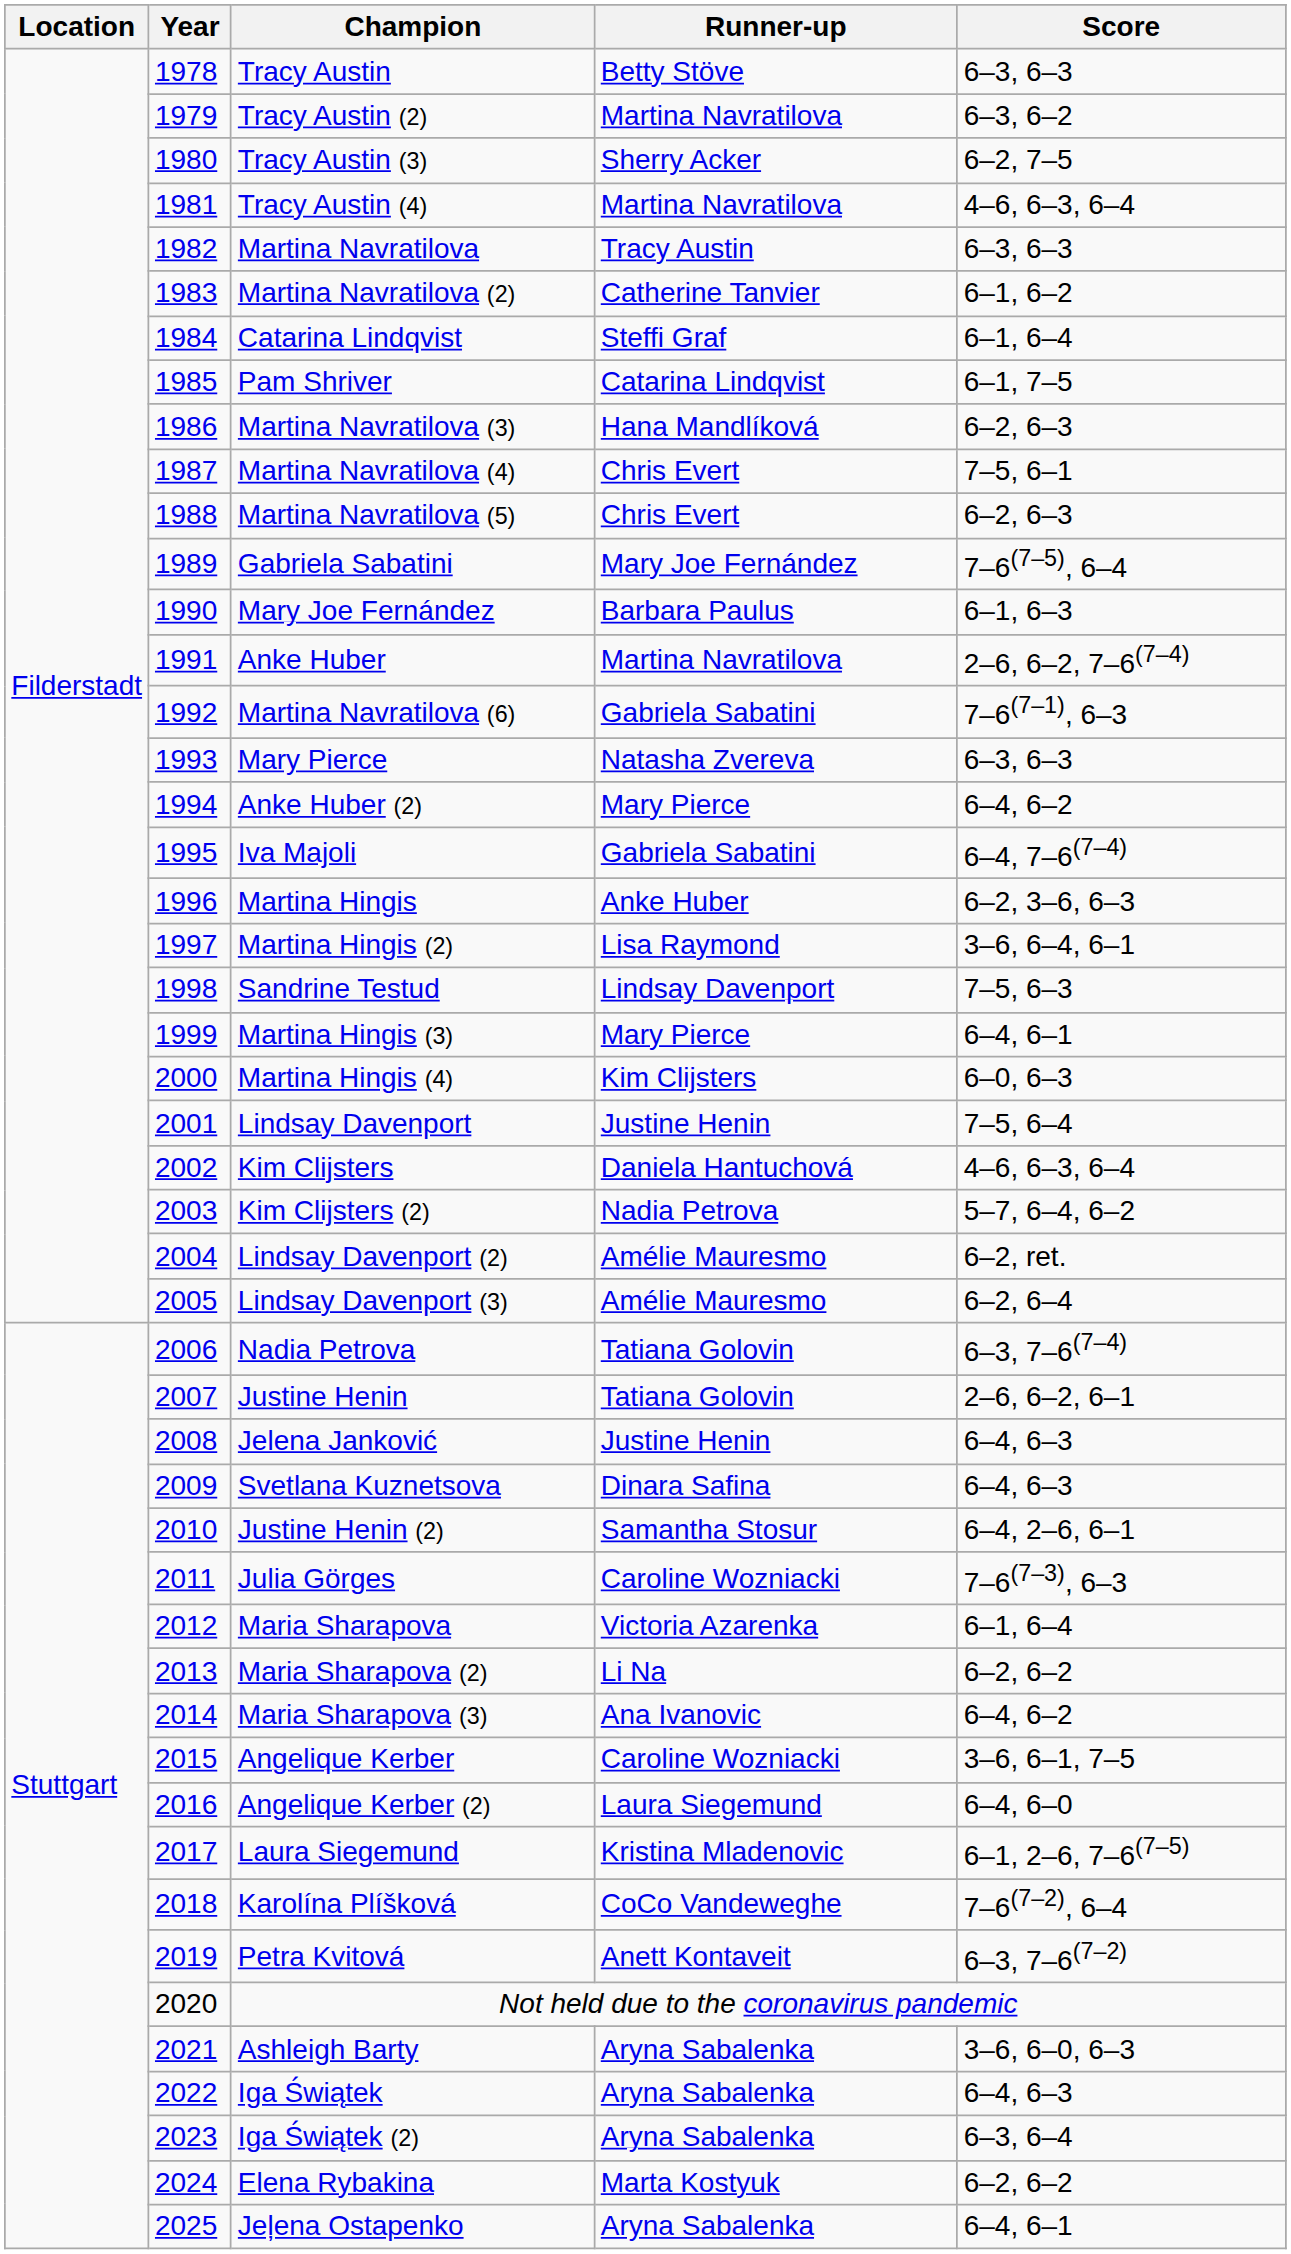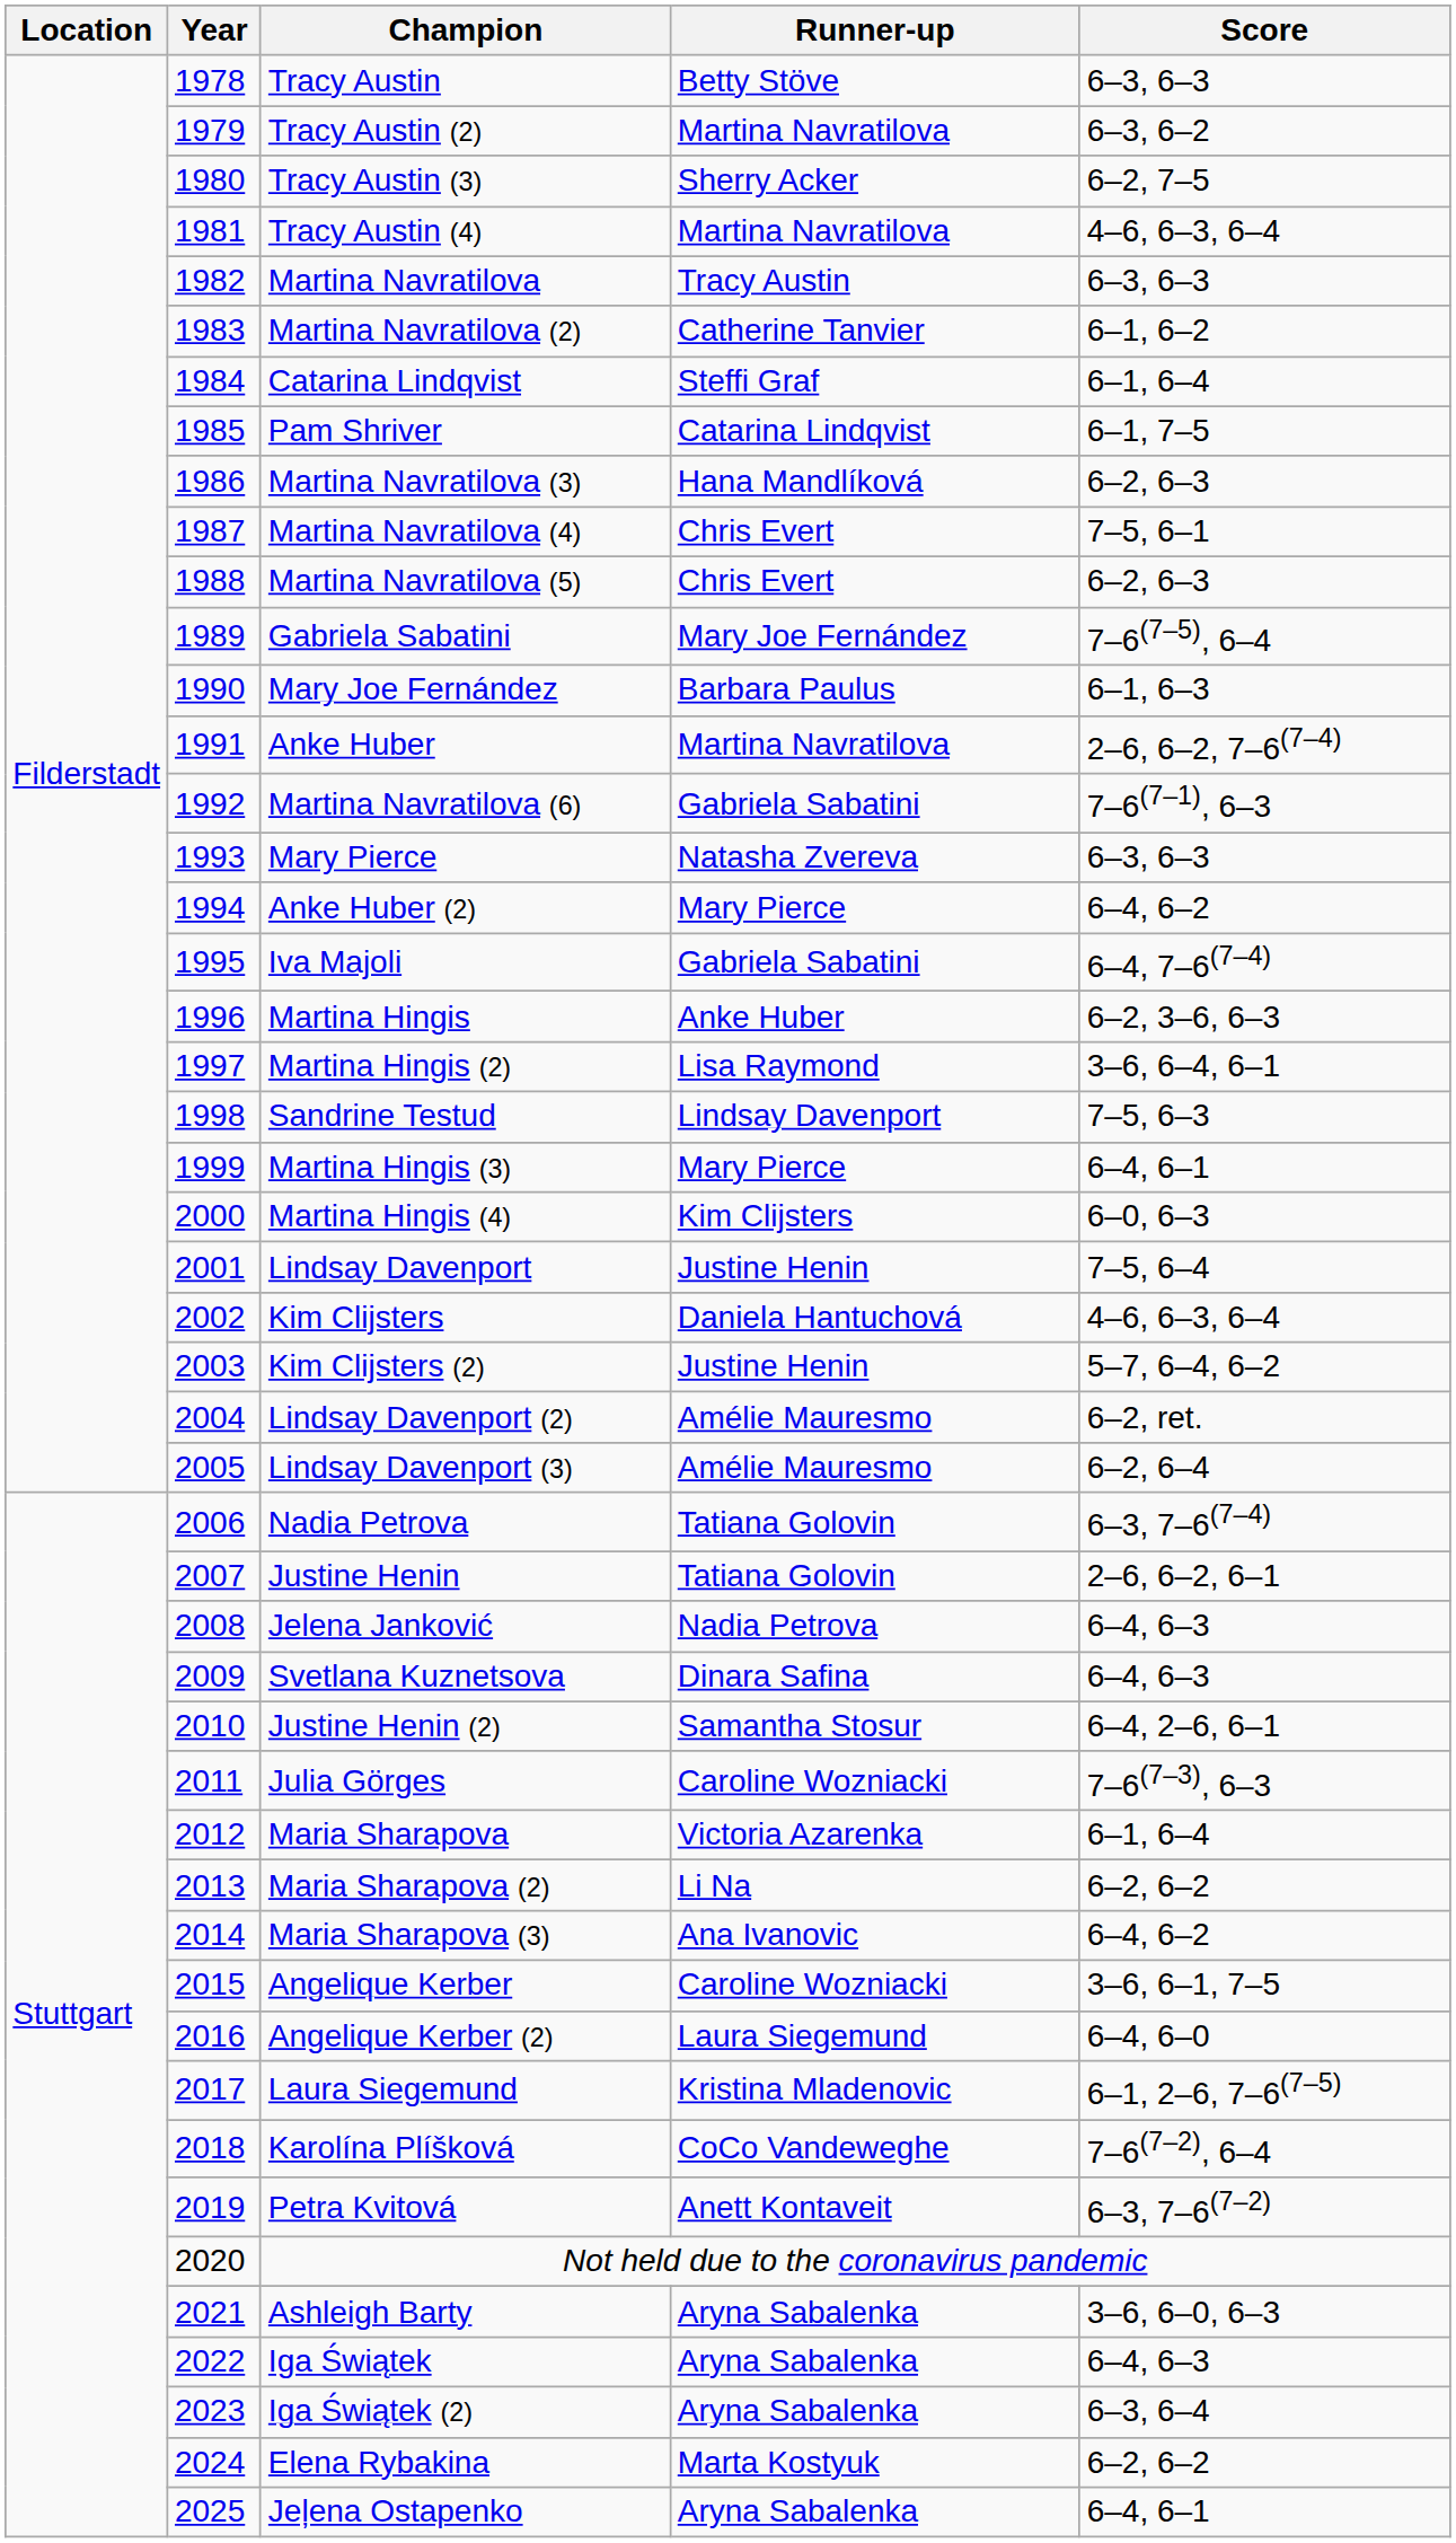 <table class=wikitable>
 <tr>
 <th>Location</th>
 <th style="width:40px">Year</th>
 <th style="width:200px">Champion</th>
 <th style="width:200px">Runner-up</th>
 <th style="width:180px">Score</th>
 </tr>
 <tr>
 <td rowspan="28"><a href='#'>Filderstadt</a></td>
 <td><a href='#'>1978</a></td>
 <td> <a href='#'>Tracy Austin</a></td>
 <td> <a href='#'>Betty Stöve</a></td>
 <td>6–3, 6–3</td>
 </tr>
 <tr>
 <td><a href='#'>1979</a></td>
 <td> <a href='#'>Tracy Austin</a> <small> (2) </small></td>
 <td> <a href='#'>Martina Navratilova</a></td>
 <td>6–3, 6–2</td>
 </tr>
 <tr>
 <td><a href='#'>1980</a></td>
 <td> <a href='#'>Tracy Austin</a> <small> (3) </small></td>
 <td> <a href='#'>Sherry Acker</a></td>
 <td>6–2, 7–5</td>
 </tr>
 <tr>
 <td><a href='#'>1981</a></td>
 <td> <a href='#'>Tracy Austin</a> <small> (4) </small></td>
 <td> <a href='#'>Martina Navratilova</a></td>
 <td>4–6, 6–3, 6–4</td>
 </tr>
 <tr>
 <td><a href='#'>1982</a></td>
 <td> <a href='#'>Martina Navratilova</a></td>
 <td> <a href='#'>Tracy Austin</a></td>
 <td>6–3, 6–3</td>
 </tr>
 <tr>
 <td><a href='#'>1983</a></td>
 <td> <a href='#'>Martina Navratilova</a> <small> (2) </small></td>
 <td> <a href='#'>Catherine Tanvier</a></td>
 <td>6–1, 6–2</td>
 </tr>
 <tr>
 <td><a href='#'>1984</a></td>
 <td> <a href='#'>Catarina Lindqvist</a></td>
 <td> <a href='#'>Steffi Graf</a></td>
 <td>6–1, 6–4</td>
 </tr>
 <tr>
 <td><a href='#'>1985</a></td>
 <td> <a href='#'>Pam Shriver</a></td>
 <td> <a href='#'>Catarina Lindqvist</a></td>
 <td>6–1, 7–5</td>
 </tr>
 <tr>
 <td><a href='#'>1986</a></td>
 <td> <a href='#'>Martina Navratilova</a> <small> (3) </small></td>
 <td> <a href='#'>Hana Mandlíková</a></td>
 <td>6–2, 6–3</td>
 </tr>
 <tr>
 <td><a href='#'>1987</a></td>
 <td> <a href='#'>Martina Navratilova</a> <small> (4) </small></td>
 <td> <a href='#'>Chris Evert</a></td>
 <td>7–5, 6–1</td>
 </tr>
 <tr>
 <td><a href='#'>1988</a></td>
 <td> <a href='#'>Martina Navratilova</a> <small> (5) </small></td>
 <td> <a href='#'>Chris Evert</a></td>
 <td>6–2, 6–3</td>
 </tr>
 <tr>
 <td><a href='#'>1989</a></td>
 <td> <a href='#'>Gabriela Sabatini</a></td>
 <td> <a href='#'>Mary Joe Fernández</a></td>
 <td>7–6<sup>(7–5)</sup>, 6–4</td>
 </tr>
 <tr>
 <td><a href='#'>1990</a></td>
 <td> <a href='#'>Mary Joe Fernández</a></td>
 <td> <a href='#'>Barbara Paulus</a></td>
 <td>6–1, 6–3</td>
 </tr>
 <tr>
 <td><a href='#'>1991</a></td>
 <td> <a href='#'>Anke Huber</a></td>
 <td> <a href='#'>Martina Navratilova</a></td>
 <td>2–6, 6–2, 7–6<sup>(7–4)</sup></td>
 </tr>
 <tr>
 <td><a href='#'>1992</a></td>
 <td> <a href='#'>Martina Navratilova</a> <small> (6) </small></td>
 <td> <a href='#'>Gabriela Sabatini</a></td>
 <td>7–6<sup>(7–1)</sup>, 6–3</td>
 </tr>
 <tr>
 <td><a href='#'>1993</a></td>
 <td> <a href='#'>Mary Pierce</a></td>
 <td> <a href='#'>Natasha Zvereva</a></td>
 <td>6–3, 6–3</td>
 </tr>
 <tr>
 <td><a href='#'>1994</a></td>
 <td> <a href='#'>Anke Huber</a> <small> (2) </small></td>
 <td> <a href='#'>Mary Pierce</a></td>
 <td>6–4, 6–2</td>
 </tr>
 <tr>
 <td><a href='#'>1995</a></td>
 <td> <a href='#'>Iva Majoli</a></td>
 <td> <a href='#'>Gabriela Sabatini</a></td>
 <td>6–4, 7–6<sup>(7–4)</sup></td>
 </tr>
 <tr>
 <td><a href='#'>1996</a></td>
 <td> <a href='#'>Martina Hingis</a></td>
 <td> <a href='#'>Anke Huber</a></td>
 <td>6–2, 3–6, 6–3</td>
 </tr>
 <tr>
 <td><a href='#'>1997</a></td>
 <td> <a href='#'>Martina Hingis</a> <small> (2) </small></td>
 <td> <a href='#'>Lisa Raymond</a></td>
 <td>3–6, 6–4, 6–1</td>
 </tr>
 <tr>
 <td><a href='#'>1998</a></td>
 <td> <a href='#'>Sandrine Testud</a></td>
 <td> <a href='#'>Lindsay Davenport</a></td>
 <td>7–5, 6–3</td>
 </tr>
 <tr>
 <td><a href='#'>1999</a></td>
 <td> <a href='#'>Martina Hingis</a> <small> (3) </small></td>
 <td> <a href='#'>Mary Pierce</a></td>
 <td>6–4, 6–1</td>
 </tr>
 <tr>
 <td><a href='#'>2000</a></td>
 <td> <a href='#'>Martina Hingis</a> <small> (4) </small></td>
 <td> <a href='#'>Kim Clijsters</a></td>
 <td>6–0, 6–3</td>
 </tr>
 <tr>
 <td><a href='#'>2001</a></td>
 <td> <a href='#'>Lindsay Davenport</a></td>
 <td> <a href='#'>Justine Henin</a></td>
 <td>7–5, 6–4</td>
 </tr>
 <tr>
 <td><a href='#'>2002</a></td>
 <td> <a href='#'>Kim Clijsters</a></td>
 <td> <a href='#'>Daniela Hantuchová</a></td>
 <td>4–6, 6–3, 6–4</td>
 </tr>
 <tr>
 <td><a href='#'>2003</a></td>
 <td> <a href='#'>Kim Clijsters</a> <small> (2) </small></td>
-<td> <a href='#'>Nadia Petrova</a></td>
+<td> <a href='#'>Justine Henin</a></td>
 <td>5–7, 6–4, 6–2</td>
 </tr>
 <tr>
 <td><a href='#'>2004</a></td>
 <td> <a href='#'>Lindsay Davenport</a> <small> (2) </small></td>
 <td> <a href='#'>Amélie Mauresmo</a></td>
 <td>6–2, ret.</td>
 </tr>
 <tr>
 <td><a href='#'>2005</a></td>
 <td> <a href='#'>Lindsay Davenport</a> <small> (3) </small></td>
 <td> <a href='#'>Amélie Mauresmo</a></td>
 <td>6–2, 6–4</td>
 </tr>
 <tr>
 <td rowspan="20"><a href='#'>Stuttgart</a></td>
 <td><a href='#'>2006</a></td>
 <td> <a href='#'>Nadia Petrova</a></td>
 <td> <a href='#'>Tatiana Golovin</a></td>
 <td>6–3, 7–6<sup>(7–4)</sup></td>
 </tr>
 <tr>
 <td><a href='#'>2007</a></td>
 <td> <a href='#'>Justine Henin</a></td>
 <td> <a href='#'>Tatiana Golovin</a></td>
 <td>2–6, 6–2, 6–1</td>
 </tr>
 <tr>
 <td><a href='#'>2008</a></td>
 <td> <a href='#'>Jelena Janković</a></td>
-<td> <a href='#'>Justine Henin</a></td>
+<td> <a href='#'>Nadia Petrova</a></td>
 <td>6–4, 6–3</td>
 </tr>
 <tr>
 <td><a href='#'>2009</a></td>
 <td> <a href='#'>Svetlana Kuznetsova</a></td>
 <td> <a href='#'>Dinara Safina</a></td>
 <td>6–4, 6–3</td>
 </tr>
 <tr>
 <td><a href='#'>2010</a></td>
 <td> <a href='#'>Justine Henin</a> <small> (2) </small></td>
 <td> <a href='#'>Samantha Stosur</a></td>
 <td>6–4, 2–6, 6–1</td>
 </tr>
 <tr>
 <td><a href='#'>2011</a></td>
 <td> <a href='#'>Julia Görges</a></td>
 <td> <a href='#'>Caroline Wozniacki</a></td>
 <td>7–6<sup>(7–3)</sup>, 6–3</td>
 </tr>
 <tr>
 <td><a href='#'>2012</a></td>
 <td> <a href='#'>Maria Sharapova</a></td>
 <td> <a href='#'>Victoria Azarenka</a></td>
 <td>6–1, 6–4</td>
 </tr>
 <tr>
 <td><a href='#'>2013</a></td>
 <td> <a href='#'>Maria Sharapova</a> <small> (2) </small></td>
 <td> <a href='#'>Li Na</a></td>
 <td>6–2, 6–2</td>
 </tr>
 <tr>
 <td><a href='#'>2014</a></td>
 <td> <a href='#'>Maria Sharapova</a> <small> (3) </small></td>
 <td> <a href='#'>Ana Ivanovic</a></td>
 <td>6–4, 6–2</td>
 </tr>
 <tr>
 <td><a href='#'>2015</a></td>
 <td> <a href='#'>Angelique Kerber</a></td>
 <td> <a href='#'>Caroline Wozniacki</a></td>
 <td>3–6, 6–1, 7–5</td>
 </tr>
 <tr>
 <td><a href='#'>2016</a></td>
 <td> <a href='#'>Angelique Kerber</a> <small> (2) </small></td>
 <td> <a href='#'>Laura Siegemund</a></td>
 <td>6–4, 6–0</td>
 </tr>
 <tr>
 <td><a href='#'>2017</a></td>
 <td> <a href='#'>Laura Siegemund</a></td>
 <td> <a href='#'>Kristina Mladenovic</a></td>
 <td>6–1, 2–6, 7–6<sup>(7–5)</sup></td>
 </tr>
 <tr>
 <td><a href='#'>2018</a></td>
 <td> <a href='#'>Karolína Plíšková</a></td>
 <td> <a href='#'>CoCo Vandeweghe</a></td>
 <td>7–6<sup>(7–2)</sup>, 6–4</td>
 </tr>
 <tr>
 <td><a href='#'>2019</a></td>
 <td> <a href='#'>Petra Kvitová</a></td>
 <td> <a href='#'>Anett Kontaveit</a></td>
 <td>6–3, 7–6<sup>(7–2)</sup></td>
 </tr>
 <tr>
 <td>2020</td>
 <td colspan=3 align=center><em>Not held due to the <a href='#'>coronavirus pandemic</a></em></td>
 </tr>
 <tr>
 <td><a href='#'>2021</a></td>
 <td> <a href='#'>Ashleigh Barty</a></td>
 <td> <a href='#'>Aryna Sabalenka</a></td>
 <td>3–6, 6–0, 6–3</td>
 </tr>
 <tr>
 <td><a href='#'>2022</a></td>
 <td> <a href='#'>Iga Świątek</a></td>
 <td> <a href='#'>Aryna Sabalenka</a></td>
 <td>6–4, 6–3</td>
 </tr>
 <tr>
 <td><a href='#'>2023</a></td>
 <td> <a href='#'>Iga Świątek</a> <small>(2)</small></td>
 <td> <a href='#'>Aryna Sabalenka</a></td>
 <td>6–3, 6–4</td>
 </tr>
 <tr>
 <td><a href='#'>2024</a></td>
 <td> <a href='#'>Elena Rybakina</a></td>
 <td> <a href='#'>Marta Kostyuk</a></td>
 <td>6–2, 6–2</td>
 </tr>
 <tr>
 <td><a href='#'>2025</a></td>
 <td> <a href='#'>Jeļena Ostapenko</a></td>
 <td> <a href='#'>Aryna Sabalenka</a></td>
 <td>6–4, 6–1</td>
 </tr>
 </table>
